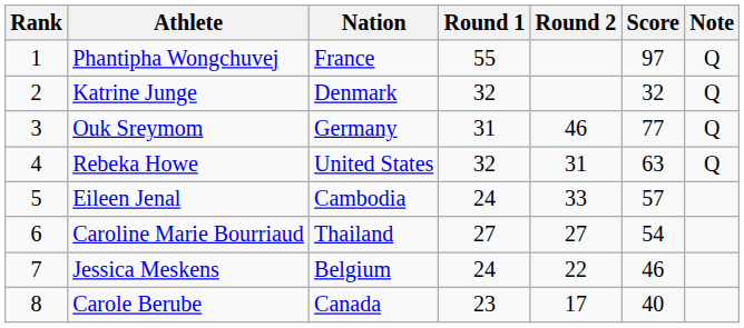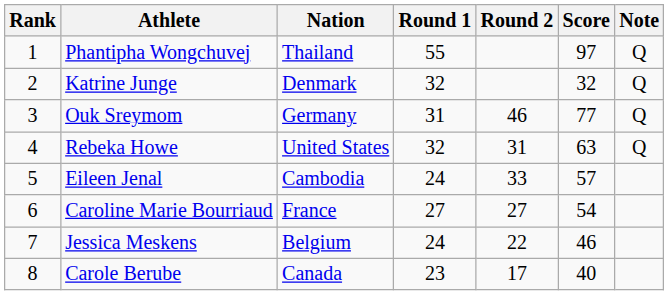 <table class="wikitable sortable" style="text-align:center">
 <tr>
 <th>Rank</th>
 <th>Athlete</th>
 <th>Nation</th>
 <th>Round 1</th>
 <th>Round 2</th>
 <th>Score</th>
 <th>Note</th>
 </tr>
 <tr>
 <td>1</td>
 <td align=left><a href='#'>Phantipha Wongchuvej</a></td>
-<td align=left> <a href='#'>France</a></td>
+<td align=left> <a href='#'>Thailand</a></td>
 <td>55</td>
 <td></td>
 <td>97</td>
 <td>Q</td>
 </tr>
 <tr>
 <td>2</td>
 <td align=left><a href='#'>Katrine Junge</a></td>
 <td align=left> <a href='#'>Denmark</a></td>
 <td>32</td>
 <td></td>
 <td>32</td>
 <td>Q</td>
 </tr>
 <tr>
 <td>3</td>
 <td align=left><a href='#'>Ouk Sreymom</a></td>
 <td align=left> <a href='#'>Germany</a></td>
 <td>31</td>
 <td>46</td>
 <td>77</td>
 <td>Q</td>
 </tr>
 <tr>
 <td>4</td>
 <td align=left><a href='#'>Rebeka Howe</a></td>
 <td align=left> <a href='#'>United States</a></td>
 <td>32</td>
 <td>31</td>
 <td>63</td>
 <td>Q</td>
 </tr>
 <tr>
 <td>5</td>
 <td align=left><a href='#'>Eileen Jenal</a></td>
 <td align=left> <a href='#'>Cambodia</a></td>
 <td>24</td>
 <td>33</td>
 <td>57</td>
 <td></td>
 </tr>
 <tr>
 <td>6</td>
 <td align=left><a href='#'>Caroline Marie Bourriaud</a></td>
-<td align=left> <a href='#'>Thailand</a></td>
+<td align=left> <a href='#'>France</a></td>
 <td>27</td>
 <td>27</td>
 <td>54</td>
 <td></td>
 </tr>
 <tr>
 <td>7</td>
 <td align=left><a href='#'>Jessica Meskens</a></td>
 <td align=left> <a href='#'>Belgium</a></td>
 <td>24</td>
 <td>22</td>
 <td>46</td>
 <td></td>
 </tr>
 <tr>
 <td>8</td>
 <td align=left><a href='#'>Carole Berube</a></td>
 <td align=left> <a href='#'>Canada</a></td>
 <td>23</td>
 <td>17</td>
 <td>40</td>
 <td></td>
 </tr>
 </table>
